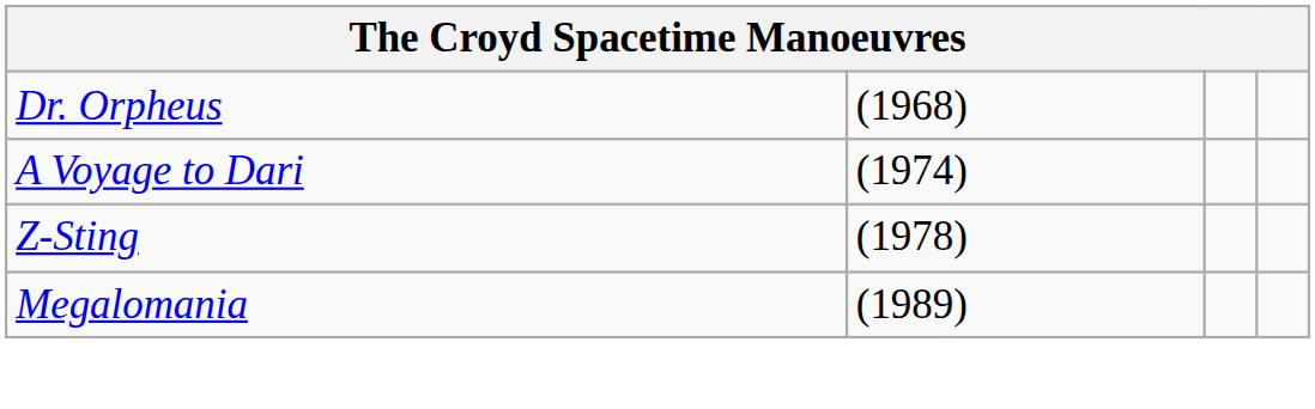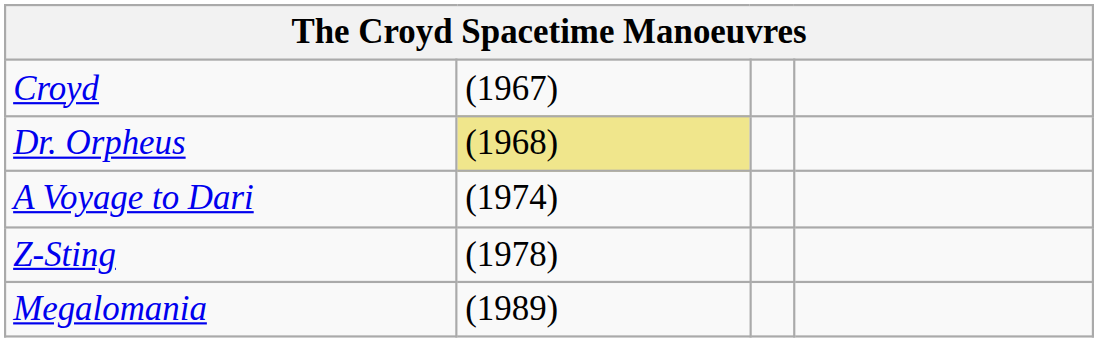 <table class=wikitable border="1" width="500 px">
 <tr>
 <th colspan="4">The Croyd Spacetime Manoeuvres</th>
 </tr>
 <tr>
+<td style width="200 px"><em><a href='#'>Croyd</a></em></td>
+<td>(1967)</td>
+<td></td>
+<td style width="130 px"></td>
+</tr>
+<tr>
 <td><em><a href='#'>Dr. Orpheus</a></em></td>
-<td>(1968)</td>
+<td style="background: khaki;">(1968)</td>
 <td></td>
 <td></td>
 </tr>
 <tr>
 <td><em><a href='#'>A Voyage to Dari</a></em></td>
 <td>(1974)</td>
 <td></td>
 <td></td>
 </tr>
 <tr>
 <td><em><a href='#'>Z-Sting</a></em></td>
 <td>(1978)</td>
 <td></td>
 <td></td>
 </tr>
 <tr>
 <td><em><a href='#'>Megalomania</a></em></td>
 <td>(1989)</td>
 <td></td>
 <td></td>
 </tr>
 </table>
